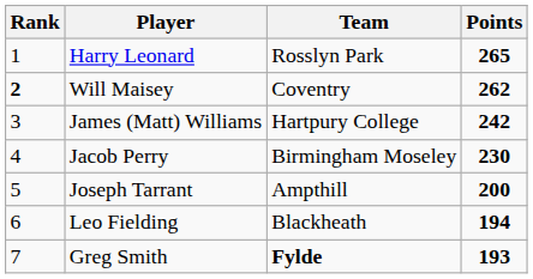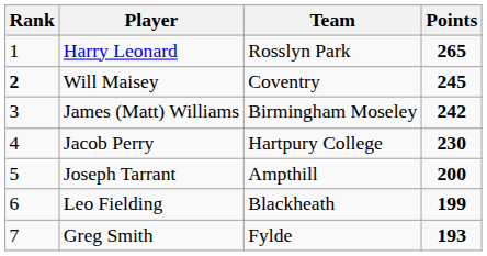 <table class="wikitable">
 <tr>
 <th>Rank</th>
 <th>Player</th>
 <th>Team</th>
 <th>Points</th>
 </tr>
 <tr>
 <td>1</td>
 <td> <a href='#'>Harry Leonard</a></td>
 <td>Rosslyn Park</td>
 <td style="text-align:center;"><strong>265</strong></td>
 </tr>
 <tr>
 <td><strong>2</strong></td>
 <td> Will Maisey</td>
 <td>Coventry</td>
-<td style="text-align:center;"><strong>262</strong></td>
+<td style="text-align:center;"><strong>245</strong></td>
 </tr>
 <tr>
 <td>3</td>
 <td> James (Matt) Williams</td>
-<td>Hartpury College</td>
+<td>Birmingham Moseley</td>
 <td style="text-align:center;"><strong>242</strong></td>
 </tr>
 <tr>
 <td>4</td>
 <td> Jacob Perry</td>
-<td>Birmingham Moseley</td>
+<td>Hartpury College</td>
 <td style="text-align:center;"><strong>230</strong></td>
 </tr>
 <tr>
 <td>5</td>
 <td> Joseph Tarrant</td>
 <td>Ampthill</td>
 <td style="text-align:center;"><strong>200</strong></td>
 </tr>
 <tr>
 <td>6</td>
 <td> Leo Fielding</td>
 <td>Blackheath</td>
-<td style="text-align:center;"><strong>194</strong></td>
+<td style="text-align:center;"><strong>199</strong></td>
 </tr>
 <tr>
 <td>7</td>
 <td> Greg Smith</td>
-<td><strong>Fylde</strong></td>
+<td>Fylde</td>
 <td style="text-align:center;"><strong>193</strong></td>
 </tr>
 </table>
